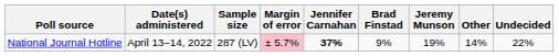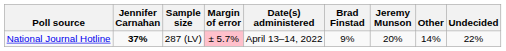 <table class="wikitable" style="font-size:90%;text-align:center;">
 <tr valign=bottom>
 <th>Poll source</th>
-<th>Date(s)<br>administered</th>
+<th style="width:60px;">Jennifer<br>Carnahan</th>
 <th>Sample<br>size</th>
 <th>Margin<br>of error</th>
-<th style="width:60px;">Jennifer<br>Carnahan</th>
+<th>Date(s)<br>administered</th>
 <th style="width:60px;">Brad<br>Finstad</th>
 <th style="width:60px;">Jeremy<br>Munson</th>
 <th>Other</th>
 <th>Undecided</th>
 </tr>
 <tr>
 <td style="text-align:left;"><a href='#'>National Journal Hotline</a></td>
-<td>April 13–14, 2022</td>
+<td><strong>37%</strong></td>
 <td>287 (LV)</td>
 <td style="background: pink;">± 5.7%</td>
-<td><strong>37%</strong></td>
+<td>April 13–14, 2022</td>
 <td>9%</td>
-<td>19%</td>
+<td>20%</td>
 <td>14%</td>
 <td>22%</td>
 </tr>
 </table>
